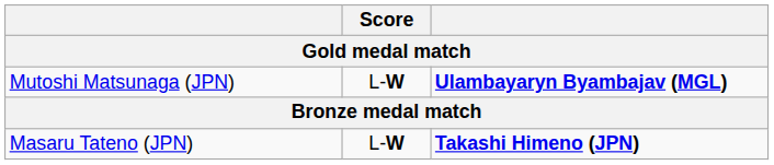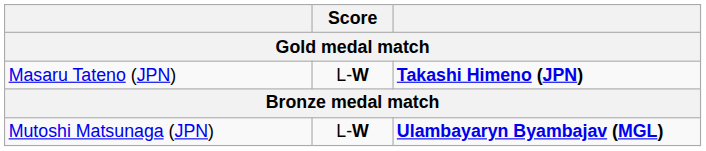 <table class="wikitable" style="text-align: left; ">
 <tr>
 <th align="right" width="270"></th>
 <th width="65">Score</th>
 <th align="left" width="270"></th>
 </tr>
 <tr>
 <th colspan=3>Gold medal match</th>
 </tr>
 <tr>
-<td> <a href='#'>Mutoshi Matsunaga</a> (<a href='#'>JPN</a>)</td>
+<td> <a href='#'>Masaru Tateno</a> (<a href='#'>JPN</a>)</td>
 <td align="center">L-<strong>W</strong></td>
-<td><strong> <a href='#'>Ulambayaryn Byambajav</a> (<a href='#'>MGL</a>)</strong></td>
+<td><strong> <a href='#'>Takashi Himeno</a> (<a href='#'>JPN</a>)</strong></td>
 </tr>
 <tr>
 <th colspan=3>Bronze medal match</th>
 </tr>
 <tr>
-<td> <a href='#'>Masaru Tateno</a> (<a href='#'>JPN</a>)</td>
+<td> <a href='#'>Mutoshi Matsunaga</a> (<a href='#'>JPN</a>)</td>
 <td align="center">L-<strong>W</strong></td>
-<td><strong> <a href='#'>Takashi Himeno</a> (<a href='#'>JPN</a>)</strong></td>
+<td><strong> <a href='#'>Ulambayaryn Byambajav</a> (<a href='#'>MGL</a>)</strong></td>
 </tr>
 </table>
